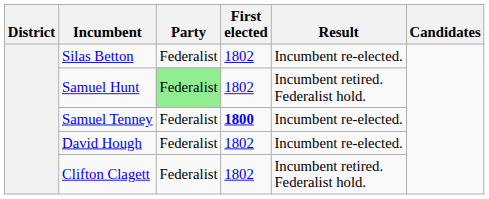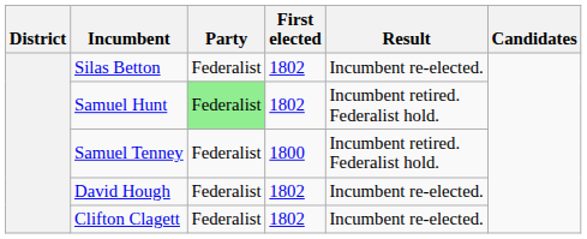 <table class=wikitable>
 <tr valign=bottom>
 <th>District</th>
 <th>Incumbent</th>
 <th>Party</th>
 <th>First<br>elected</th>
 <th>Result</th>
 <th>Candidates</th>
 </tr>
 <tr>
 <th rowspan=5><br></th>
 <td><a href='#'>Silas Betton</a></td>
 <td>Federalist</td>
 <td><a href='#'>1802</a></td>
 <td>Incumbent re-elected.</td>
 <td rowspan=5 nowrap></td>
 </tr>
 <tr>
 <td><a href='#'>Samuel Hunt</a></td>
 <td style="background: lightgreen;">Federalist</td>
 <td><a href='#'>1802</a></td>
 <td>Incumbent retired.<br>Federalist hold.</td>
 </tr>
 <tr>
 <td><a href='#'>Samuel Tenney</a></td>
 <td>Federalist</td>
-<td><strong><a href='#'>1800</a></strong></td>
-<td>Incumbent re-elected.</td>
+<td><a href='#'>1800</a></td>
+<td>Incumbent retired.<br>Federalist hold.</td>
 </tr>
 <tr>
 <td><a href='#'>David Hough</a></td>
 <td>Federalist</td>
 <td><a href='#'>1802</a></td>
 <td>Incumbent re-elected.</td>
 </tr>
 <tr>
 <td><a href='#'>Clifton Clagett</a></td>
 <td>Federalist</td>
 <td><a href='#'>1802</a></td>
-<td>Incumbent retired.<br>Federalist hold.</td>
+<td>Incumbent re-elected.</td>
 </tr>
 </table>
